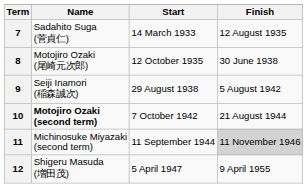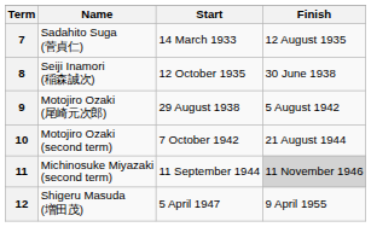 <table class="wikitable">
 <tr>
 </tr>
 <tr>
 <th scope="col">Term</th>
 <th scope="col">Name</th>
 <th scope="col">Start</th>
 <th scope="col">Finish</th>
 </tr>
 <tr>
 <th scope="row">7</th>
 <td>Sadahito Suga<br>(菅貞仁)</td>
 <td>14 March 1933</td>
 <td>12 August 1935</td>
 </tr>
 <tr>
 <th scope="row">8</th>
-<td>Motojiro Ozaki<br>(尾崎元次郎)</td>
+<td>Seiji Inamori<br>(稲森誠次)</td>
 <td>12 October 1935</td>
 <td>30 June 1938</td>
 </tr>
 <tr>
 <th scope="row">9</th>
-<td>Seiji Inamori<br>(稲森誠次)</td>
+<td>Motojiro Ozaki<br>(尾崎元次郎)</td>
 <td>29 August 1938</td>
 <td>5 August 1942</td>
 </tr>
 <tr>
 <th scope="row">10</th>
-<td><strong>Motojiro Ozaki<br>(second term)</strong></td>
+<td>Motojiro Ozaki<br>(second term)</td>
 <td>7 October 1942</td>
 <td>21 August 1944</td>
 </tr>
 <tr>
 <th scope="row">11</th>
 <td>Michinosuke Miyazaki<br>(second term)</td>
 <td>11 September 1944</td>
 <td style="background: lightgrey;">11 November 1946</td>
 </tr>
 <tr>
 <th scope="row">12</th>
 <td>Shigeru Masuda<br>(増田茂)</td>
 <td>5 April 1947</td>
 <td>9 April 1955</td>
 </tr>
 </table>
